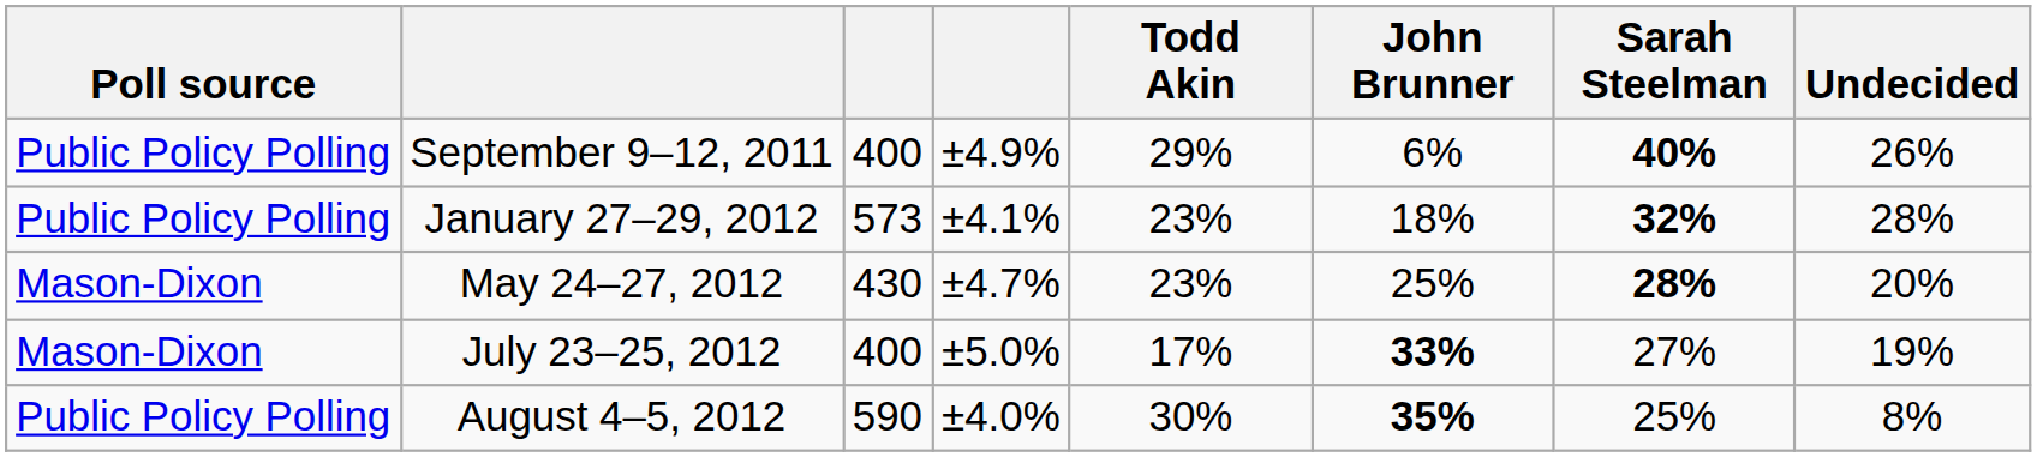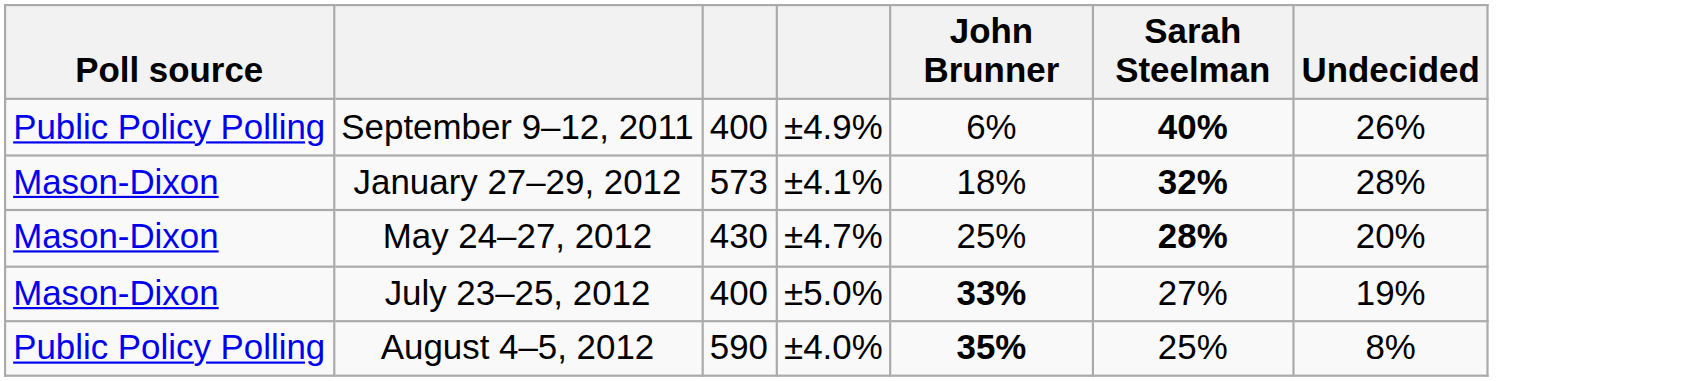 <table class="wikitable" style="text-align:center">
 <tr valign= bottom>
 <th>Poll source</th>
 <th></th>
 <th></th>
 <th></th>
-<th style="width:85px;">Todd<br>Akin</th>
 <th style="width:85px;">John<br>Brunner</th>
 <th style="width:85px;">Sarah<br>Steelman</th>
 <th>Undecided</th>
 </tr>
 <tr>
 <td align=left><a href='#'>Public Policy Polling</a></td>
 <td>September 9–12, 2011</td>
 <td>400</td>
 <td>±4.9%</td>
-<td>29%</td>
 <td>6%</td>
 <td><strong>40%</strong></td>
 <td>26%</td>
 </tr>
 <tr>
-<td align=left><a href='#'>Public Policy Polling</a></td>
+<td align=left><a href='#'>Mason-Dixon</a></td>
 <td>January 27–29, 2012</td>
 <td>573</td>
 <td>±4.1%</td>
-<td>23%</td>
 <td>18%</td>
 <td><strong>32%</strong></td>
 <td>28%</td>
 </tr>
 <tr>
 <td align=left><a href='#'>Mason-Dixon</a></td>
 <td>May 24–27, 2012</td>
 <td>430</td>
 <td>±4.7%</td>
-<td>23%</td>
 <td>25%</td>
 <td><strong>28%</strong></td>
 <td>20%</td>
 </tr>
 <tr>
 <td align=left><a href='#'>Mason-Dixon</a></td>
 <td>July 23–25, 2012</td>
 <td>400</td>
 <td>±5.0%</td>
-<td>17%</td>
 <td><strong>33%</strong></td>
 <td>27%</td>
 <td>19%</td>
 </tr>
 <tr>
 <td align=left><a href='#'>Public Policy Polling</a></td>
 <td>August 4–5, 2012</td>
 <td>590</td>
 <td>±4.0%</td>
-<td>30%</td>
 <td><strong>35%</strong></td>
 <td>25%</td>
 <td>8%</td>
 </tr>
 </table>
